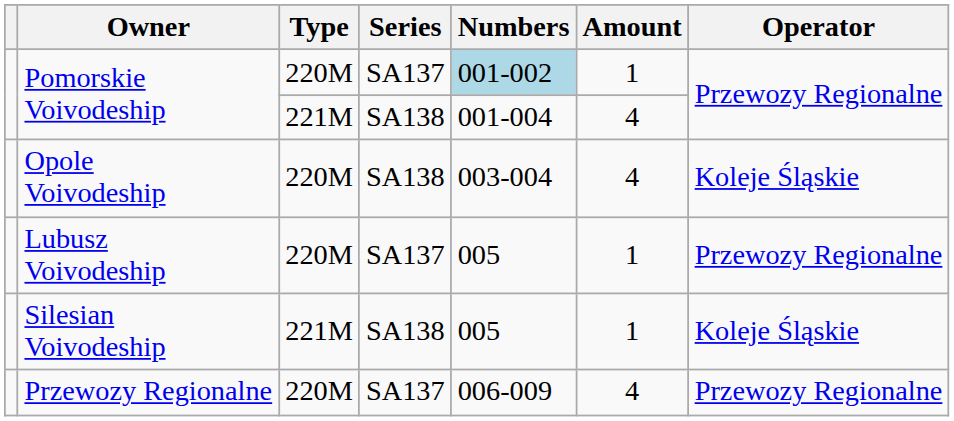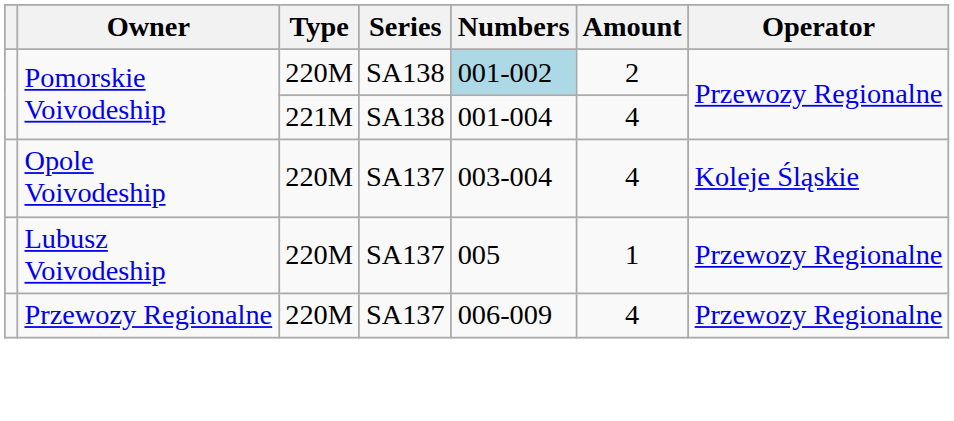 <table class="wikitable sortable" style="font-size:100%;">
 <tr>
 <th></th>
 <th>Owner</th>
 <th>Type</th>
 <th>Series</th>
 <th>Numbers</th>
 <th>Amount</th>
 <th>Operator</th>
 </tr>
 <tr>
 <td rowspan=2></td>
 <td rowspan=2><a href='#'>Pomorskie <br> Voivodeship</a></td>
 <td>220M</td>
-<td>SA137</td>
+<td>SA138</td>
 <td style="background: lightblue;">001-002</td>
-<td align=center>1</td>
+<td align=center>2</td>
 <td rowspan=2><a href='#'>Przewozy Regionalne</a></td>
 </tr>
 <tr>
 <td>221M</td>
 <td>SA138</td>
 <td>001-004</td>
 <td align=center>4</td>
 </tr>
 <tr>
 <td></td>
 <td><a href='#'>Opole <br> Voivodeship</a></td>
 <td>220M</td>
-<td>SA138</td>
+<td>SA137</td>
 <td>003-004</td>
 <td align=center>4</td>
 <td><a href='#'>Koleje Śląskie</a></td>
 </tr>
 <tr>
 <td></td>
 <td><a href='#'>Lubusz <br> Voivodeship</a></td>
 <td>220M</td>
 <td>SA137</td>
 <td>005</td>
 <td align=center>1</td>
 <td><a href='#'>Przewozy Regionalne</a></td>
 </tr>
 <tr>
 <td></td>
-<td><a href='#'>Silesian <br> Voivodeship</a></td>
-<td>221M</td>
-<td>SA138</td>
-<td>005</td>
-<td align=center>1</td>
-<td><a href='#'>Koleje Śląskie</a></td>
-</tr>
-<tr>
-<td></td>
 <td><a href='#'>Przewozy Regionalne</a></td>
 <td>220M</td>
 <td>SA137</td>
 <td>006-009</td>
 <td align="center">4</td>
 <td><a href='#'>Przewozy Regionalne</a></td>
 </tr>
 </table>
